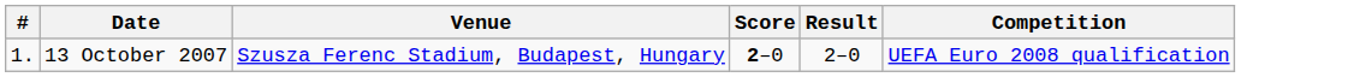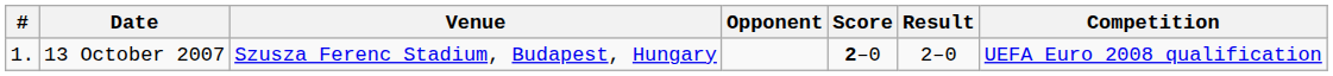 <table class="wikitable">
 <tr>
 <th>#</th>
 <th>Date</th>
 <th>Venue</th>
+<th>Opponent</th>
 <th>Score</th>
 <th>Result</th>
 <th>Competition</th>
 </tr>
 <tr>
 <td>1.</td>
 <td>13 October 2007</td>
 <td><a href='#'>Szusza Ferenc Stadium</a>, <a href='#'>Budapest</a>, <a href='#'>Hungary</a></td>
+<td></td>
 <td align=center><strong>2</strong>–0</td>
 <td align=center>2–0</td>
 <td><a href='#'>UEFA Euro 2008 qualification</a></td>
 </tr>
 </table>
